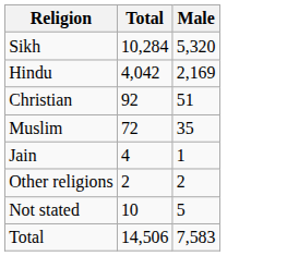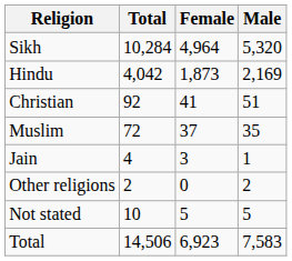 <table class="wikitable sortable">
 <tr>
 <th>Religion</th>
 <th>Total</th>
+<th>Female</th>
 <th>Male</th>
 </tr>
 <tr>
 <td>Sikh</td>
 <td>10,284</td>
+<td>4,964</td>
 <td>5,320</td>
 </tr>
 <tr>
 <td>Hindu</td>
 <td>4,042</td>
+<td>1,873</td>
 <td>2,169</td>
 </tr>
 <tr>
 <td>Christian</td>
 <td>92</td>
+<td>41</td>
 <td>51</td>
 </tr>
 <tr>
 <td>Muslim</td>
 <td>72</td>
+<td>37</td>
 <td>35</td>
 </tr>
 <tr>
 <td>Jain</td>
 <td>4</td>
+<td>3</td>
 <td>1</td>
 </tr>
 <tr>
 <td>Other religions</td>
 <td>2</td>
+<td>0</td>
 <td>2</td>
 </tr>
 <tr>
 <td>Not stated</td>
 <td>10</td>
 <td>5</td>
+<td>5</td>
 </tr>
 <tr>
 <td>Total</td>
 <td>14,506</td>
+<td>6,923</td>
 <td>7,583</td>
 </tr>
 </table>
